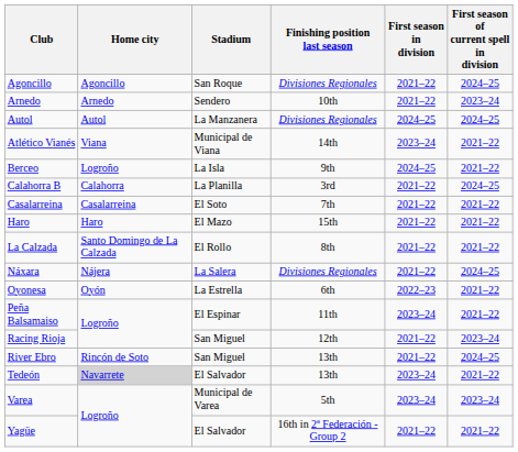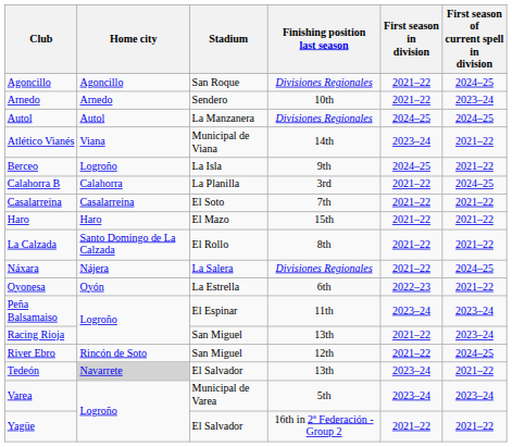 <table class="wikitable sortable" width=95% style="font-size:80%">
 <tr>
 <th>Club</th>
 <th>Home city</th>
 <th>Stadium</th>
 <th>Finishing position<br><a href='#'>last season</a></th>
 <th>First season in<br>division</th>
 <th>First season of<br>current spell in<br> division</th>
 </tr>
 <tr>
 <td style="text-align:left;"><a href='#'>Agoncillo</a></td>
 <td><a href='#'>Agoncillo</a></td>
 <td>San Roque</td>
 <td align=center><em><a href='#'>Divisiones Regionales</a></em></td>
 <td align=center><a href='#'>2021–22</a></td>
 <td align=center><a href='#'>2024–25</a></td>
 </tr>
 <tr>
 <td style="text-align:left;"><a href='#'>Arnedo</a></td>
 <td><a href='#'>Arnedo</a></td>
 <td>Sendero</td>
 <td align=center>10th</td>
 <td align=center><a href='#'>2021–22</a></td>
 <td align=center><a href='#'>2023–24</a></td>
 </tr>
 <tr>
 <td style="text-align:left;"><a href='#'>Autol</a></td>
 <td><a href='#'>Autol</a></td>
 <td>La Manzanera</td>
 <td align=center><em><a href='#'>Divisiones Regionales</a></em></td>
 <td align=center><a href='#'>2024–25</a></td>
 <td align=center><a href='#'>2024–25</a></td>
 </tr>
 <tr>
 <td style="text-align:left;"><a href='#'>Atlético Vianés</a></td>
 <td><a href='#'>Viana</a></td>
 <td>Municipal de Viana</td>
 <td align=center>14th</td>
 <td align=center><a href='#'>2023–24</a></td>
 <td align=center><a href='#'>2021–22</a></td>
 </tr>
 <tr>
 <td style="text-align:left;"><a href='#'>Berceo</a></td>
 <td><a href='#'>Logroño</a></td>
 <td>La Isla</td>
 <td align=center>9th</td>
 <td align=center><a href='#'>2024–25</a></td>
 <td align=center><a href='#'>2021–22</a></td>
 </tr>
 <tr>
 <td style="text-align:left;"><a href='#'>Calahorra B</a></td>
 <td><a href='#'>Calahorra</a></td>
 <td>La Planilla</td>
 <td align=center>3rd</td>
 <td align=center><a href='#'>2021–22</a></td>
 <td align=center><a href='#'>2024–25</a></td>
 </tr>
 <tr>
 <td style="text-align:left;"><a href='#'>Casalarreina</a></td>
 <td><a href='#'>Casalarreina</a></td>
 <td>El Soto</td>
 <td align=center>7th</td>
 <td align=center><a href='#'>2021–22</a></td>
 <td align=center><a href='#'>2021–22</a></td>
 </tr>
 <tr>
 <td style="text-align:left;"><a href='#'>Haro</a></td>
 <td><a href='#'>Haro</a></td>
 <td>El Mazo</td>
 <td align=center>15th</td>
 <td align=center><a href='#'>2021–22</a></td>
 <td align=center><a href='#'>2021–22</a></td>
 </tr>
 <tr>
 <td style="text-align:left;"><a href='#'>La Calzada</a></td>
 <td><a href='#'>Santo Domingo de La Calzada</a></td>
 <td>El Rollo</td>
 <td align=center>8th</td>
 <td align=center><a href='#'>2021–22</a></td>
 <td align=center><a href='#'>2021–22</a></td>
 </tr>
 <tr>
 <td style="text-align:left;"><a href='#'>Náxara</a></td>
 <td><a href='#'>Nájera</a></td>
 <td><a href='#'>La Salera</a></td>
 <td align=center><em><a href='#'>Divisiones Regionales</a></em></td>
 <td align=center><a href='#'>2021–22</a></td>
 <td align=center><a href='#'>2024–25</a></td>
 </tr>
 <tr>
 <td style="text-align:left;"><a href='#'>Oyonesa</a></td>
 <td><a href='#'>Oyón</a></td>
 <td>La Estrella</td>
 <td align=center>6th</td>
 <td align=center><a href='#'>2022–23</a></td>
 <td align=center><a href='#'>2021–22</a></td>
 </tr>
 <tr>
 <td style="text-align:left;"><a href='#'>Peña Balsamaiso</a></td>
 <td rowspan="2"><a href='#'>Logroño</a></td>
 <td>El Espinar</td>
 <td align=center>11th</td>
 <td align=center><a href='#'>2023–24</a></td>
-<td align=center><a href='#'>2021–22</a></td>
+<td align=center><a href='#'>2023–24</a></td>
 </tr>
 <tr>
 <td style="text-align:left;"><a href='#'>Racing Rioja</a></td>
 <td>San Miguel</td>
-<td align=center>12th</td>
+<td align=center>13th</td>
 <td align=center><a href='#'>2021–22</a></td>
 <td align=center><a href='#'>2023–24</a></td>
 </tr>
 <tr>
 <td style="text-align:left;"><a href='#'>River Ebro</a></td>
 <td><a href='#'>Rincón de Soto</a></td>
 <td>San Miguel</td>
-<td align=center>13th</td>
+<td align=center>12th</td>
 <td align=center><a href='#'>2021–22</a></td>
 <td align=center><a href='#'>2024–25</a></td>
 </tr>
 <tr>
 <td style="text-align:left;"><a href='#'>Tedeón</a></td>
 <td style="background: lightgrey;"><a href='#'>Navarrete</a></td>
 <td>El Salvador</td>
 <td align=center>13th</td>
 <td align=center><a href='#'>2023–24</a></td>
 <td align=center><a href='#'>2021–22</a></td>
 </tr>
 <tr>
 <td style="text-align:left;"><a href='#'>Varea</a></td>
 <td rowspan="2"><a href='#'>Logroño</a></td>
 <td>Municipal de Varea</td>
 <td align=center>5th</td>
 <td align=center><a href='#'>2023–24</a></td>
 <td align=center><a href='#'>2023–24</a></td>
 </tr>
 <tr>
 <td style="text-align:left;"><a href='#'>Yagüe</a></td>
 <td>El Salvador</td>
 <td align=center>16th in <a href='#'>2ª Federación - Group 2</a></td>
 <td align=center><a href='#'>2021–22</a></td>
 <td align=center><a href='#'>2021–22</a></td>
 </tr>
 </table>
